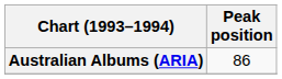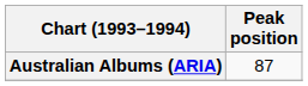 <table class="wikitable sortable plainrowheaders" style="text-align:center">
 <tr>
 <th scope="col">Chart (1993–1994)</th>
 <th scope="col">Peak<br>position</th>
 </tr>
 <tr>
 <th scope="row">Australian Albums (<a href='#'>ARIA</a>)</th>
-<td>86</td>
+<td>87</td>
 </tr>
 <tr>
 </tr>
 <tr>
 </tr>
 </table>
